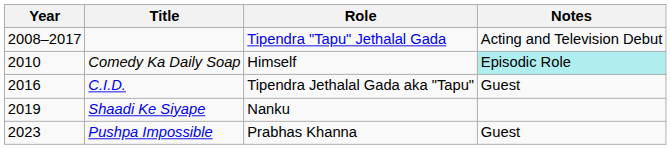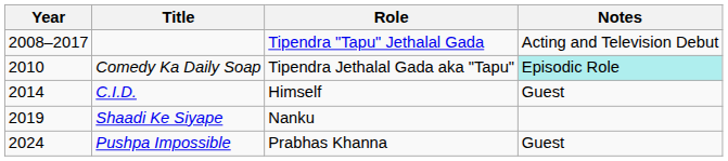 <table class="wikitable">
 <tr>
 <th>Year</th>
 <th>Title</th>
 <th>Role</th>
 <th>Notes</th>
 </tr>
 <tr>
 <td>2008–2017</td>
 <td></td>
 <td><a href='#'>Tipendra "Tapu" Jethalal Gada</a></td>
 <td>Acting and Television Debut</td>
 </tr>
 <tr>
 <td>2010</td>
 <td><em>Comedy Ka Daily Soap</em></td>
-<td>Himself</td>
+<td>Tipendra Jethalal Gada aka "Tapu"</td>
 <td style="background: paleturquoise;">Episodic Role</td>
 </tr>
 <tr>
-<td>2016</td>
+<td>2014</td>
 <td><em><a href='#'>C.I.D.</a></em></td>
-<td>Tipendra Jethalal Gada aka "Tapu"</td>
+<td>Himself</td>
 <td>Guest</td>
 </tr>
 <tr>
 <td>2019</td>
 <td><em><a href='#'>Shaadi Ke Siyape</a></em></td>
 <td>Nanku</td>
 <td></td>
 </tr>
 <tr>
-<td>2023</td>
+<td>2024</td>
 <td><em><a href='#'>Pushpa Impossible</a></em></td>
 <td>Prabhas Khanna</td>
 <td>Guest</td>
 </tr>
 </table>
